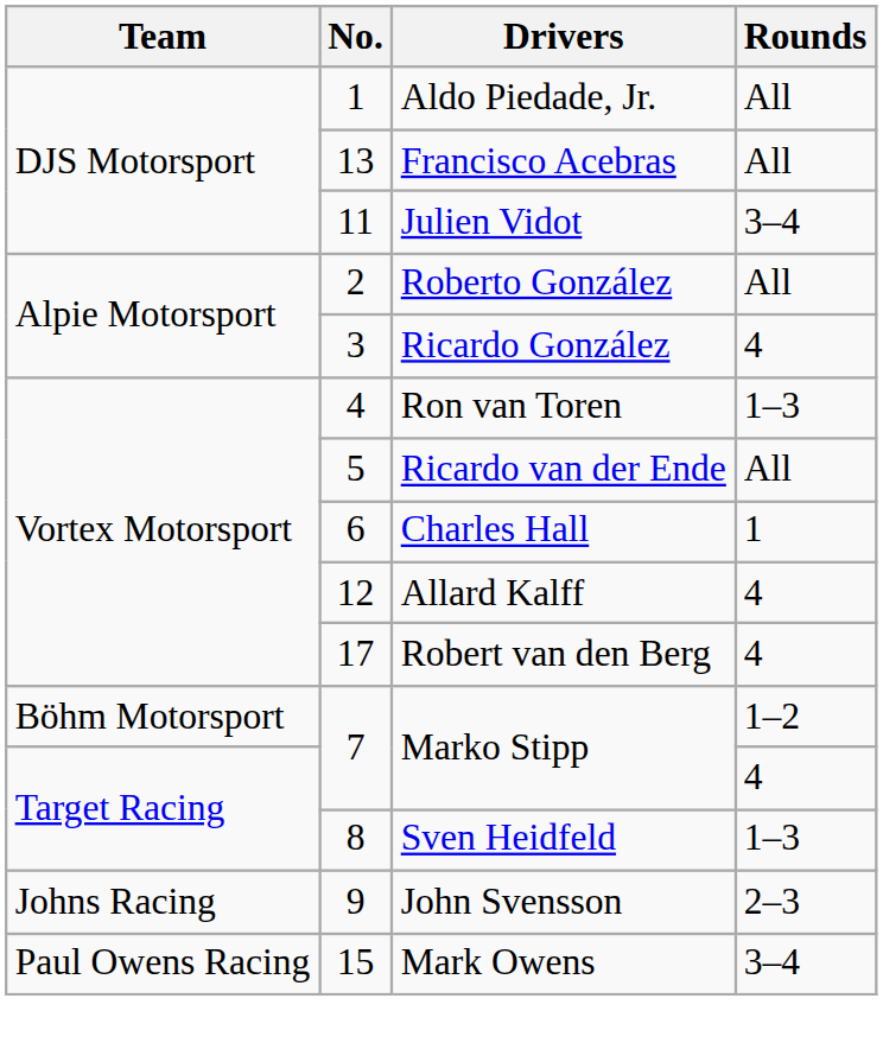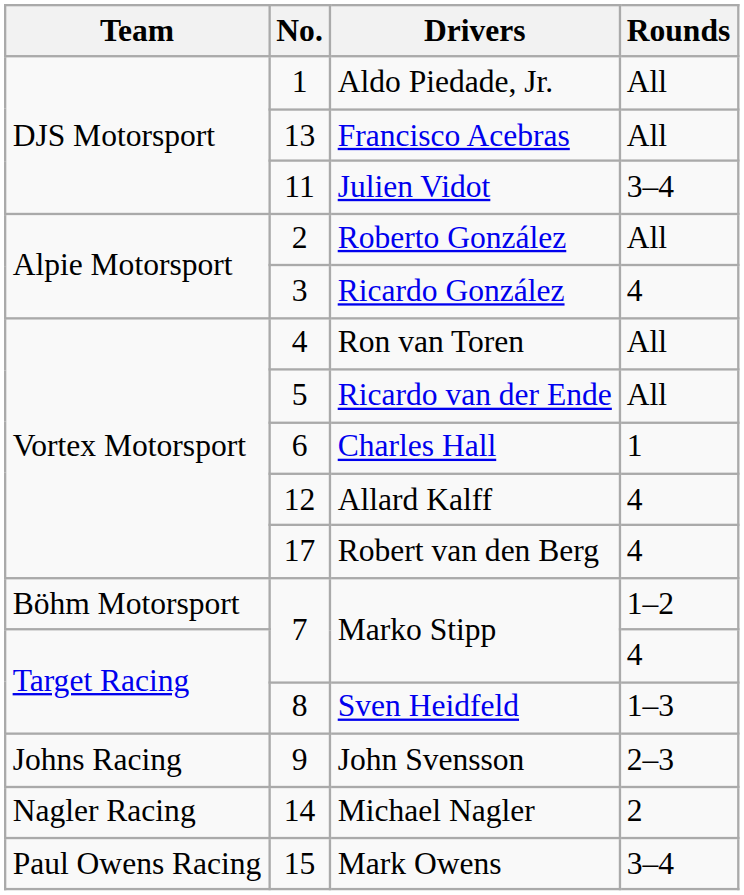 <table class="wikitable" style="font-size: 85%;">
 <tr>
 <th>Team</th>
 <th>No.</th>
 <th>Drivers</th>
 <th>Rounds</th>
 </tr>
 <tr>
 <td rowspan=3> DJS Motorsport</td>
 <td align=center>1</td>
 <td> Aldo Piedade, Jr.</td>
 <td>All</td>
 </tr>
 <tr>
 <td align=center>13</td>
 <td> <a href='#'>Francisco Acebras</a></td>
 <td>All</td>
 </tr>
 <tr>
 <td align=center>11</td>
 <td> <a href='#'>Julien Vidot</a></td>
 <td>3–4</td>
 </tr>
 <tr>
 <td rowspan=2> Alpie Motorsport</td>
 <td align=center>2</td>
 <td> <a href='#'>Roberto González</a></td>
 <td>All</td>
 </tr>
 <tr>
 <td align=center>3</td>
 <td> <a href='#'>Ricardo González</a></td>
 <td>4</td>
 </tr>
 <tr>
 <td rowspan=5> Vortex Motorsport</td>
 <td align=center>4</td>
 <td> Ron van Toren</td>
-<td>1–3</td>
+<td>All</td>
 </tr>
 <tr>
 <td align=center>5</td>
 <td nowrap> <a href='#'>Ricardo van der Ende</a></td>
 <td>All</td>
 </tr>
 <tr>
 <td align=center>6</td>
 <td> <a href='#'>Charles Hall</a></td>
 <td>1</td>
 </tr>
 <tr>
 <td align=center>12</td>
 <td> Allard Kalff</td>
 <td>4</td>
 </tr>
 <tr>
 <td align=center>17</td>
 <td> Robert van den Berg</td>
 <td>4</td>
 </tr>
 <tr>
 <td> Böhm Motorsport</td>
 <td rowspan=2 align=center>7</td>
 <td rowspan=2> Marko Stipp</td>
 <td>1–2</td>
 </tr>
 <tr>
 <td rowspan=2> <a href='#'>Target Racing</a></td>
 <td>4</td>
 </tr>
 <tr>
 <td align=center>8</td>
 <td> <a href='#'>Sven Heidfeld</a></td>
 <td>1–3</td>
 </tr>
 <tr>
 <td> Johns Racing</td>
 <td align=center>9</td>
 <td> John Svensson</td>
 <td>2–3</td>
 </tr>
 <tr>
+<td> Nagler Racing</td>
+<td align=center>14</td>
+<td> Michael Nagler</td>
+<td>2</td>
+</tr>
+<tr>
 <td nowrap> Paul Owens Racing</td>
 <td align=center>15</td>
 <td> Mark Owens</td>
 <td>3–4</td>
 </tr>
 </table>
